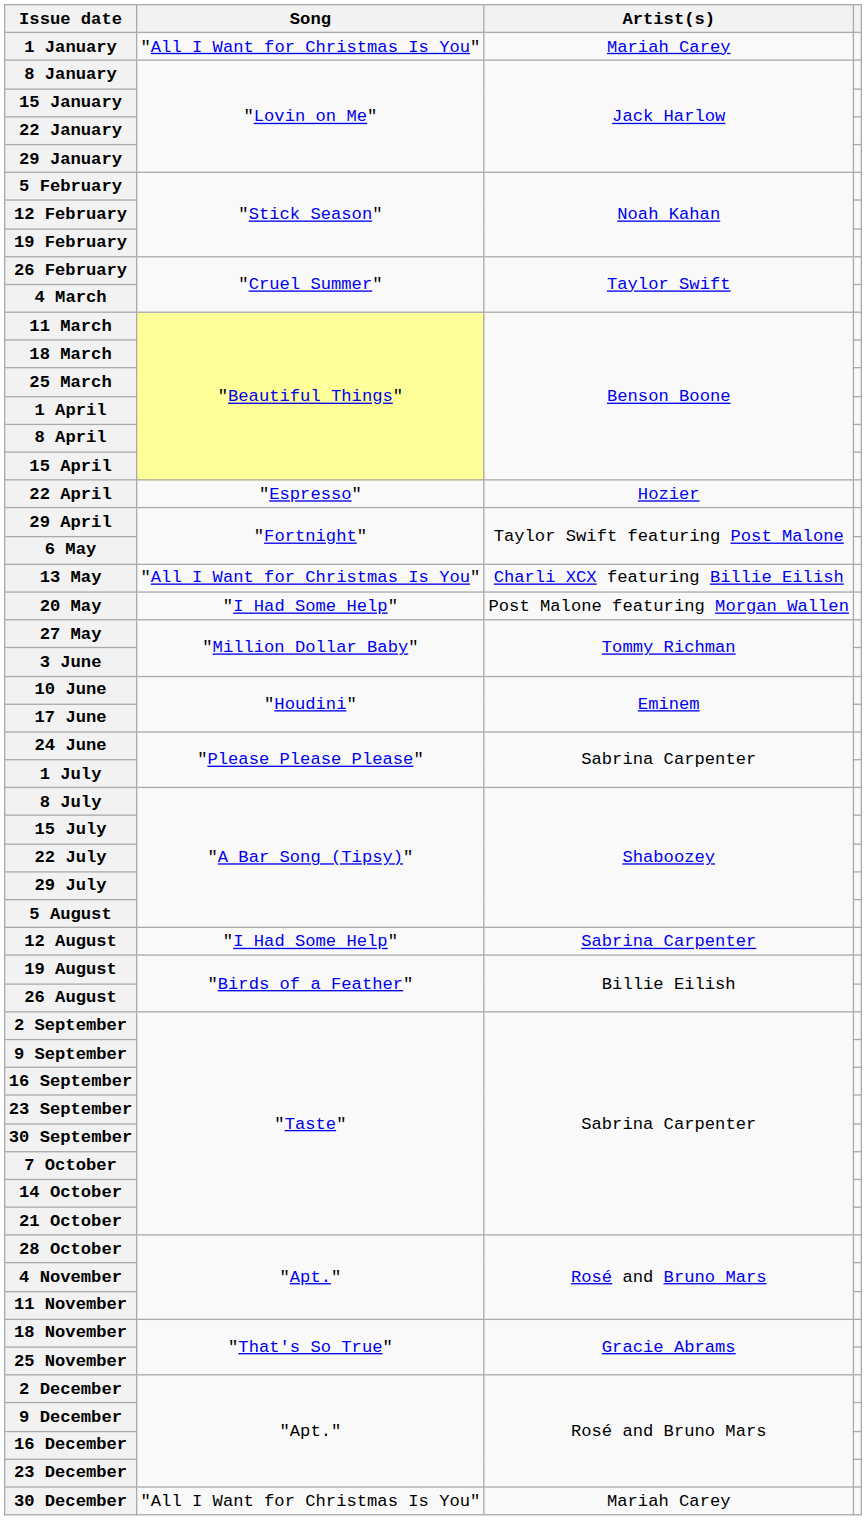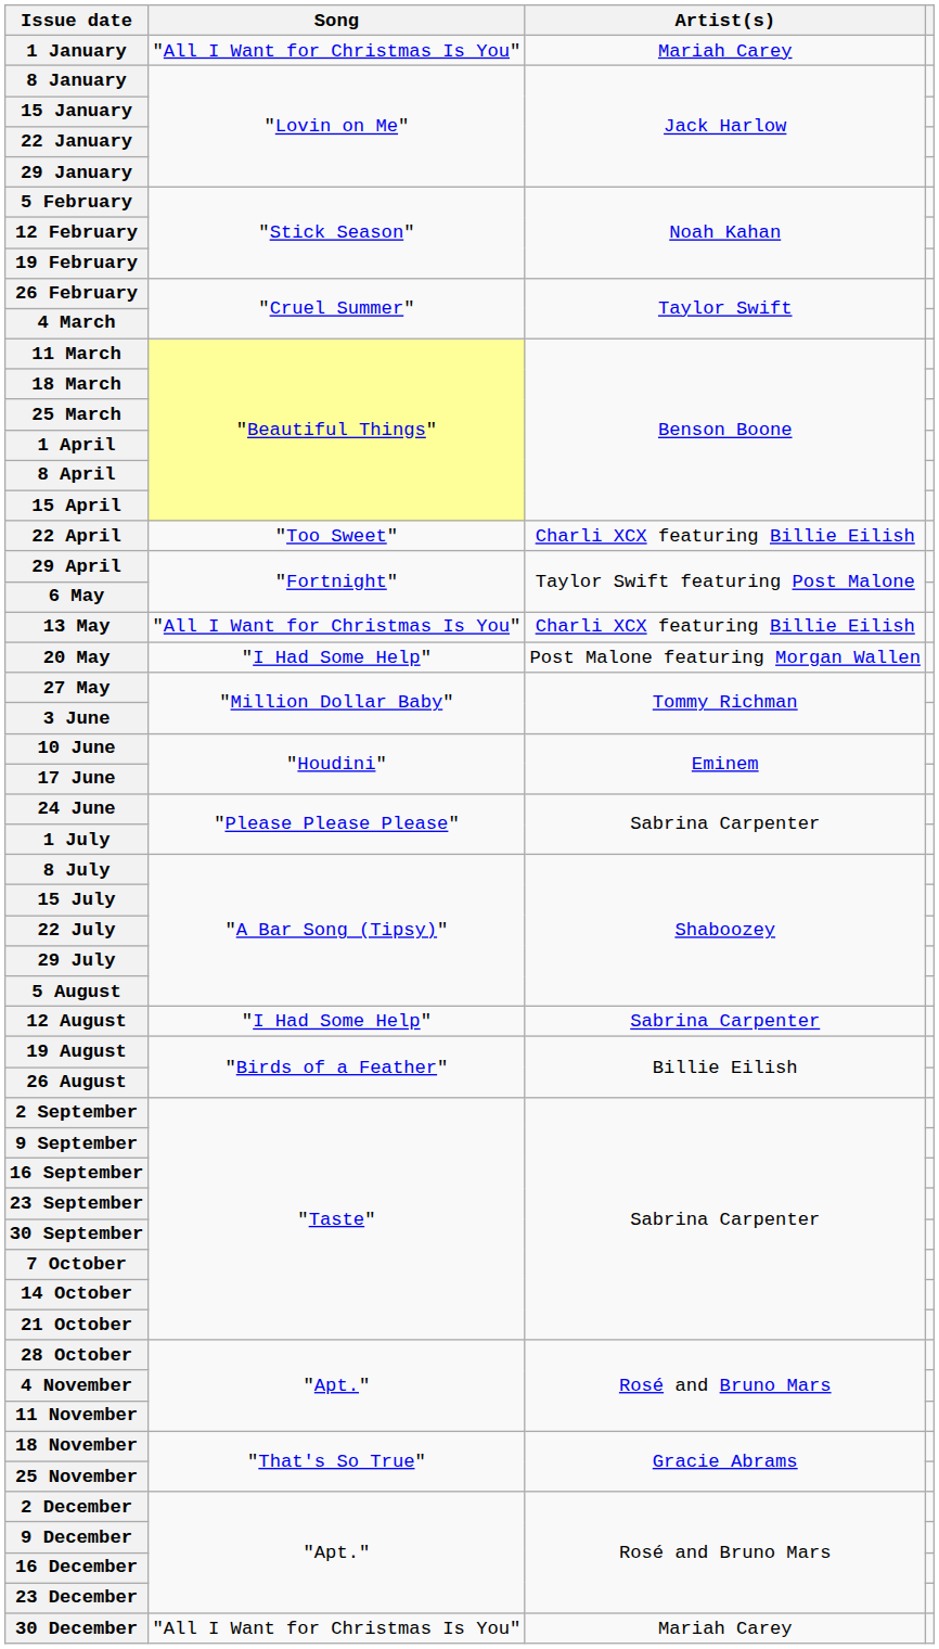 <table class="wikitable plainrowheaders" style="text-align: center">
 <tr>
 <th scope="col">Issue date</th>
 <th scope="col">Song</th>
 <th scope="col">Artist(s)</th>
 <th scope="col"></th>
 </tr>
 <tr>
 <th scope="row">1 January</th>
 <td>"<a href='#'>All I Want for Christmas Is You</a>"</td>
 <td><a href='#'>Mariah Carey</a></td>
 <td></td>
 </tr>
 <tr>
 <th scope="row">8 January</th>
 <td rowspan="4">"<a href='#'>Lovin on Me</a>"</td>
 <td rowspan="4"><a href='#'>Jack Harlow</a></td>
 <td></td>
 </tr>
 <tr>
 <th scope="row">15 January</th>
 <td></td>
 </tr>
 <tr>
 <th scope="row">22 January</th>
 <td></td>
 </tr>
 <tr>
 <th scope="row">29 January</th>
 <td></td>
 </tr>
 <tr>
 <th scope="row">5 February</th>
 <td rowspan="3">"<a href='#'>Stick Season</a>"</td>
 <td rowspan="3"><a href='#'>Noah Kahan</a></td>
 <td></td>
 </tr>
 <tr>
 <th scope="row">12 February</th>
 <td></td>
 </tr>
 <tr>
 <th scope="row">19 February</th>
 <td></td>
 </tr>
 <tr>
 <th scope="row">26 February</th>
 <td rowspan="2">"<a href='#'>Cruel Summer</a>"</td>
 <td rowspan="2"><a href='#'>Taylor Swift</a></td>
 <td></td>
 </tr>
 <tr>
 <th scope="row">4 March</th>
 <td></td>
 </tr>
 <tr>
 <th scope="row">11 March</th>
 <td rowspan="6" bgcolor=#FFFF99>"<a href='#'>Beautiful Things</a>" </td>
 <td rowspan="6"><a href='#'>Benson Boone</a></td>
 <td></td>
 </tr>
 <tr>
 <th scope="row">18 March</th>
 <td></td>
 </tr>
 <tr>
 <th scope="row">25 March</th>
 <td></td>
 </tr>
 <tr>
 <th scope="row">1 April</th>
 <td></td>
 </tr>
 <tr>
 <th scope="row">8 April</th>
 <td></td>
 </tr>
 <tr>
 <th scope="row">15 April</th>
 <td></td>
 </tr>
 <tr>
 <th scope="row">22 April</th>
-<td>"<a href='#'>Espresso</a>"</td>
-<td><a href='#'>Hozier</a></td>
+<td>"<a href='#'>Too Sweet</a>"</td>
+<td><a href='#'>Charli XCX</a> featuring <a href='#'>Billie Eilish</a></td>
 <td></td>
 </tr>
 <tr>
 <th scope="row">29 April</th>
 <td rowspan="2">"<a href='#'>Fortnight</a>"</td>
 <td rowspan="2">Taylor Swift featuring <a href='#'>Post Malone</a></td>
 <td></td>
 </tr>
 <tr>
 <th scope="row">6 May</th>
 <td></td>
 </tr>
 <tr>
 <th scope="row">13 May</th>
 <td>"<a href='#'>All I Want for Christmas Is You</a>"</td>
 <td><a href='#'>Charli XCX</a> featuring <a href='#'>Billie Eilish</a></td>
 <td></td>
 </tr>
 <tr>
 <th scope="row">20 May</th>
 <td>"<a href='#'>I Had Some Help</a>"</td>
 <td>Post Malone featuring <a href='#'>Morgan Wallen</a></td>
 <td></td>
 </tr>
 <tr>
 <th scope="row">27 May</th>
 <td rowspan="2">"<a href='#'>Million Dollar Baby</a>"</td>
 <td rowspan="2"><a href='#'>Tommy Richman</a></td>
 <td></td>
 </tr>
 <tr>
 <th scope="row">3 June</th>
 <td></td>
 </tr>
 <tr>
 <th scope="row">10 June</th>
 <td rowspan="2">"<a href='#'>Houdini</a>"</td>
 <td rowspan="2"><a href='#'>Eminem</a></td>
 <td></td>
 </tr>
 <tr>
 <th scope="row">17 June</th>
 <td></td>
 </tr>
 <tr>
 <th scope="row">24 June</th>
 <td rowspan="2">"<a href='#'>Please Please Please</a>"</td>
 <td rowspan="2">Sabrina Carpenter</td>
 <td></td>
 </tr>
 <tr>
 <th scope="row">1 July</th>
 <td></td>
 </tr>
 <tr>
 <th scope="row">8 July</th>
 <td rowspan="5">"<a href='#'>A Bar Song (Tipsy)</a>"</td>
 <td rowspan="5"><a href='#'>Shaboozey</a></td>
 <td></td>
 </tr>
 <tr>
 <th scope="row">15 July</th>
 <td></td>
 </tr>
 <tr>
 <th scope="row">22 July</th>
 <td></td>
 </tr>
 <tr>
 <th scope="row">29 July</th>
 <td></td>
 </tr>
 <tr>
 <th scope="row">5 August</th>
 <td></td>
 </tr>
 <tr>
 <th scope="row">12 August</th>
 <td>"<a href='#'>I Had Some Help</a>"</td>
 <td><a href='#'>Sabrina Carpenter</a></td>
 <td></td>
 </tr>
 <tr>
 <th scope="row">19 August</th>
 <td rowspan="2">"<a href='#'>Birds of a Feather</a>"</td>
 <td rowspan="2">Billie Eilish</td>
 <td></td>
 </tr>
 <tr>
 <th scope="row">26 August</th>
 <td></td>
 </tr>
 <tr>
 <th scope="row">2 September</th>
 <td rowspan="8">"<a href='#'>Taste</a>"</td>
 <td rowspan="8">Sabrina Carpenter</td>
 <td></td>
 </tr>
 <tr>
 <th scope="row">9 September</th>
 <td></td>
 </tr>
 <tr>
 <th scope="row">16 September</th>
 <td></td>
 </tr>
 <tr>
 <th scope="row">23 September</th>
 <td></td>
 </tr>
 <tr>
 <th scope="row">30 September</th>
 <td></td>
 </tr>
 <tr>
 <th scope="row">7 October</th>
 <td></td>
 </tr>
 <tr>
 <th scope="row">14 October</th>
 <td></td>
 </tr>
 <tr>
 <th scope="row">21 October</th>
 <td></td>
 </tr>
 <tr>
 <th scope="row">28 October</th>
 <td rowspan="3">"<a href='#'>Apt.</a>"</td>
 <td rowspan="3"><a href='#'>Rosé</a> and <a href='#'>Bruno Mars</a></td>
 <td></td>
 </tr>
 <tr>
 <th scope="row">4 November</th>
 <td></td>
 </tr>
 <tr>
 <th scope="row">11 November</th>
 <td></td>
 </tr>
 <tr>
 <th scope="row">18 November</th>
 <td rowspan="2">"<a href='#'>That's So True</a>"</td>
 <td rowspan="2"><a href='#'>Gracie Abrams</a></td>
 <td></td>
 </tr>
 <tr>
 <th scope="row">25 November</th>
 <td></td>
 </tr>
 <tr>
 <th scope="row">2 December</th>
 <td rowspan="4">"Apt."</td>
 <td rowspan="4">Rosé and Bruno Mars</td>
 <td></td>
 </tr>
 <tr>
 <th scope="row">9 December</th>
 <td></td>
 </tr>
 <tr>
 <th scope="row">16 December</th>
 <td></td>
 </tr>
 <tr>
 <th scope="row">23 December</th>
 <td></td>
 </tr>
 <tr>
 <th scope="row">30 December</th>
 <td>"All I Want for Christmas Is You"</td>
 <td>Mariah Carey</td>
 <td></td>
 </tr>
 </table>
